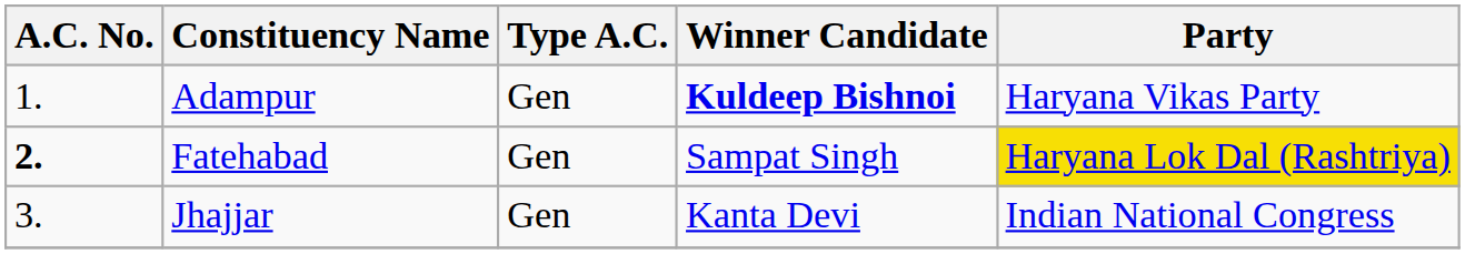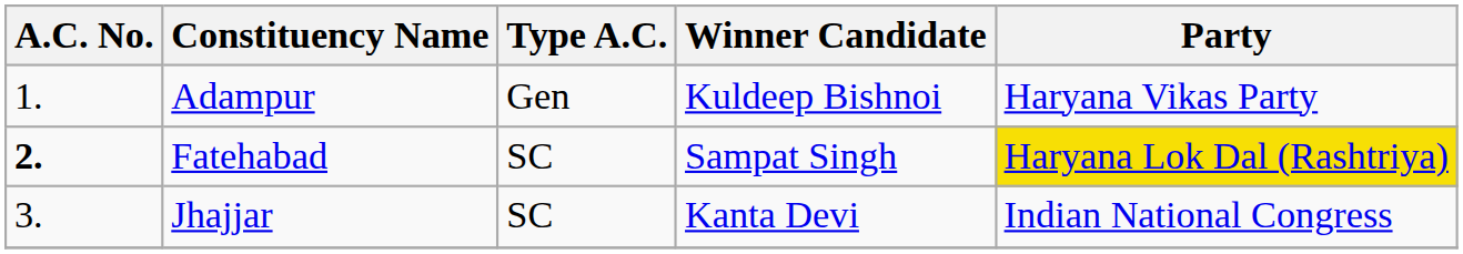 <table class ="wikitable sortable">
 <tr>
 <th>A.C. No.</th>
 <th>Constituency Name</th>
 <th>Type A.C.</th>
 <th>Winner Candidate</th>
 <th>Party</th>
 </tr>
 <tr>
 <td>1.</td>
 <td><a href='#'>Adampur</a></td>
 <td>Gen</td>
-<td><strong><a href='#'>Kuldeep Bishnoi</a></strong></td>
+<td><a href='#'>Kuldeep Bishnoi</a></td>
 <td bgcolor= ><a href='#'>Haryana Vikas Party</a></td>
 </tr>
 <tr>
 <td><strong>2.</strong></td>
 <td><a href='#'>Fatehabad</a></td>
-<td>Gen</td>
+<td>SC</td>
 <td><a href='#'>Sampat Singh</a></td>
 <td bgcolor=#F7DF05><a href='#'>Haryana Lok Dal (Rashtriya)</a></td>
 </tr>
 <tr>
 <td>3.</td>
 <td><a href='#'>Jhajjar</a></td>
-<td>Gen</td>
+<td>SC</td>
 <td><a href='#'>Kanta Devi</a></td>
 <td bgcolor= ><a href='#'>Indian National Congress</a></td>
 </tr>
 <tr>
 </tr>
 </table>
